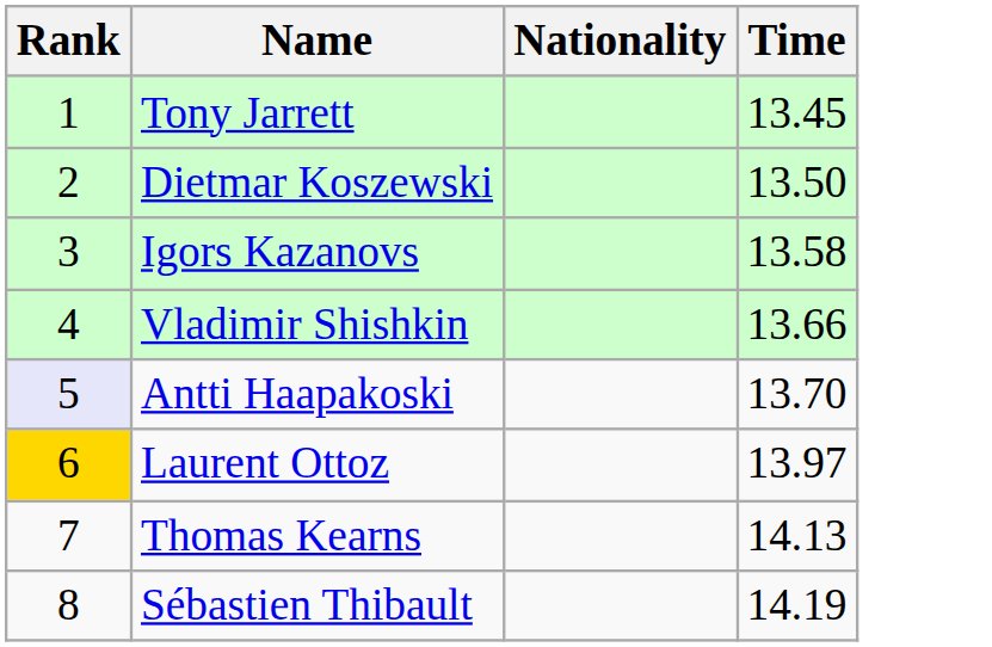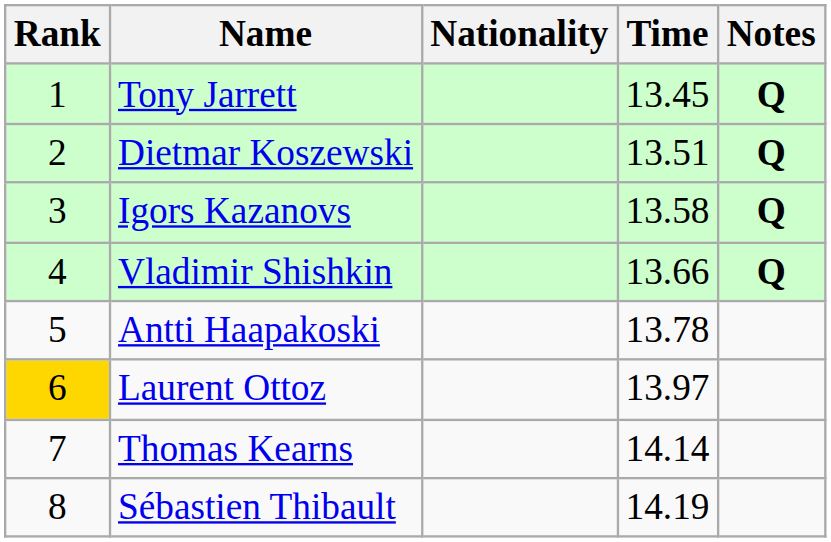 <table class="wikitable sortable" style="text-align:center">
 <tr>
 <th>Rank</th>
 <th>Name</th>
 <th>Nationality</th>
 <th>Time</th>
+<th>Notes</th>
 </tr>
 <tr bgcolor=ccffcc>
 <td>1</td>
 <td align=left><a href='#'>Tony Jarrett</a></td>
 <td align=left></td>
 <td>13.45</td>
+<td><strong>Q</strong></td>
 </tr>
 <tr bgcolor=ccffcc>
 <td>2</td>
 <td align=left><a href='#'>Dietmar Koszewski</a></td>
 <td align=left></td>
-<td>13.50</td>
+<td>13.51</td>
+<td><strong>Q</strong></td>
 </tr>
 <tr bgcolor=ccffcc>
 <td>3</td>
 <td align=left><a href='#'>Igors Kazanovs</a></td>
 <td align=left></td>
 <td>13.58</td>
+<td><strong>Q</strong></td>
 </tr>
 <tr bgcolor=ccffcc>
 <td>4</td>
 <td align=left><a href='#'>Vladimir Shishkin</a></td>
 <td align=left></td>
 <td>13.66</td>
+<td><strong>Q</strong></td>
 </tr>
 <tr>
-<td style="background: lavender;">5</td>
+<td>5</td>
 <td align=left><a href='#'>Antti Haapakoski</a></td>
 <td align=left></td>
-<td>13.70</td>
+<td>13.78</td>
+<td></td>
 </tr>
 <tr>
 <td style="background: gold;">6</td>
 <td align=left><a href='#'>Laurent Ottoz</a></td>
 <td align=left></td>
 <td>13.97</td>
+<td></td>
 </tr>
 <tr>
 <td>7</td>
 <td align=left><a href='#'>Thomas Kearns</a></td>
 <td align=left></td>
-<td>14.13</td>
+<td>14.14</td>
+<td></td>
 </tr>
 <tr>
 <td>8</td>
 <td align=left><a href='#'>Sébastien Thibault</a></td>
 <td align=left></td>
 <td>14.19</td>
+<td></td>
 </tr>
 </table>
